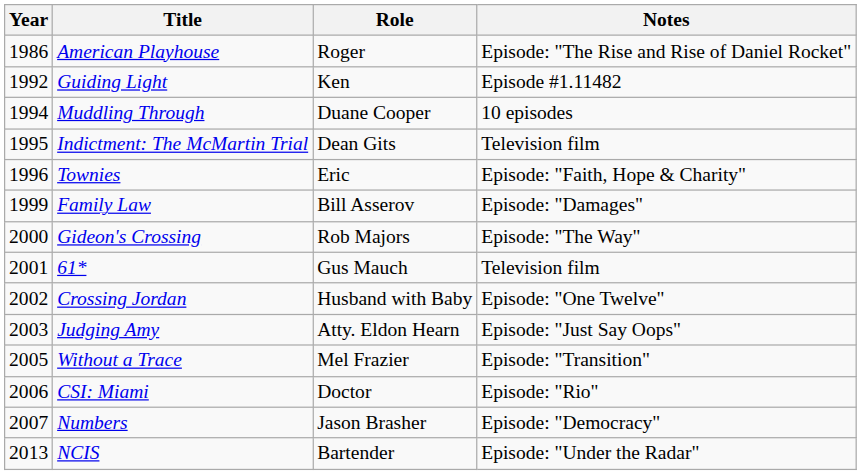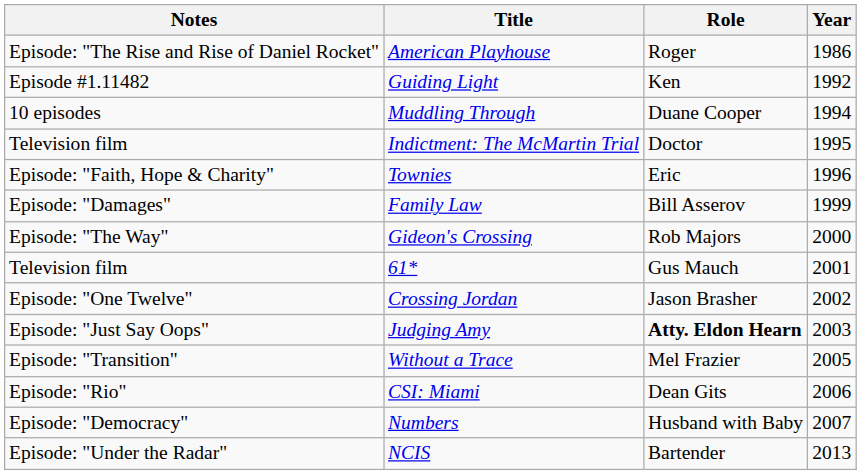 <table class="wikitable sortable">
 <tr>
-<th>Year</th>
+<th>Notes</th>
 <th>Title</th>
 <th>Role</th>
-<th>Notes</th>
+<th>Year</th>
 </tr>
 <tr>
-<td>1986</td>
+<td>Episode: "The Rise and Rise of Daniel Rocket"</td>
 <td><em><a href='#'>American Playhouse</a></em></td>
 <td>Roger</td>
-<td>Episode: "The Rise and Rise of Daniel Rocket"</td>
+<td>1986</td>
 </tr>
 <tr>
-<td>1992</td>
+<td>Episode #1.11482</td>
 <td><em><a href='#'>Guiding Light</a></em></td>
 <td>Ken</td>
-<td>Episode #1.11482</td>
+<td>1992</td>
 </tr>
 <tr>
-<td>1994</td>
+<td>10 episodes</td>
 <td><em><a href='#'>Muddling Through</a></em></td>
 <td>Duane Cooper</td>
-<td>10 episodes</td>
+<td>1994</td>
 </tr>
 <tr>
+<td>Television film</td>
+<td><em><a href='#'>Indictment: The McMartin Trial</a></em></td>
+<td>Doctor</td>
 <td>1995</td>
-<td><em><a href='#'>Indictment: The McMartin Trial</a></em></td>
-<td>Dean Gits</td>
-<td>Television film</td>
 </tr>
 <tr>
-<td>1996</td>
+<td>Episode: "Faith, Hope & Charity"</td>
 <td><em><a href='#'>Townies</a></em></td>
 <td>Eric</td>
-<td>Episode: "Faith, Hope & Charity"</td>
+<td>1996</td>
 </tr>
 <tr>
-<td>1999</td>
+<td>Episode: "Damages"</td>
 <td><a href='#'><em>Family Law</em></a></td>
 <td>Bill Asserov</td>
-<td>Episode: "Damages"</td>
+<td>1999</td>
 </tr>
 <tr>
-<td>2000</td>
+<td>Episode: "The Way"</td>
 <td><em><a href='#'>Gideon's Crossing</a></em></td>
 <td>Rob Majors</td>
-<td>Episode: "The Way"</td>
+<td>2000</td>
 </tr>
 <tr>
-<td>2001</td>
+<td>Television film</td>
 <td><em><a href='#'>61*</a></em></td>
 <td>Gus Mauch</td>
-<td>Television film</td>
+<td>2001</td>
 </tr>
 <tr>
+<td>Episode: "One Twelve"</td>
+<td><em><a href='#'>Crossing Jordan</a></em></td>
+<td>Jason Brasher</td>
 <td>2002</td>
-<td><em><a href='#'>Crossing Jordan</a></em></td>
-<td>Husband with Baby</td>
-<td>Episode: "One Twelve"</td>
 </tr>
 <tr>
+<td>Episode: "Just Say Oops"</td>
+<td><em><a href='#'>Judging Amy</a></em></td>
+<td><strong>Atty. Eldon Hearn</strong></td>
 <td>2003</td>
-<td><em><a href='#'>Judging Amy</a></em></td>
-<td>Atty. Eldon Hearn</td>
-<td>Episode: "Just Say Oops"</td>
 </tr>
 <tr>
-<td>2005</td>
+<td>Episode: "Transition"</td>
 <td><em><a href='#'>Without a Trace</a></em></td>
 <td>Mel Frazier</td>
-<td>Episode: "Transition"</td>
+<td>2005</td>
 </tr>
 <tr>
+<td>Episode: "Rio"</td>
+<td><em><a href='#'>CSI: Miami</a></em></td>
+<td>Dean Gits</td>
 <td>2006</td>
-<td><em><a href='#'>CSI: Miami</a></em></td>
-<td>Doctor</td>
-<td>Episode: "Rio"</td>
 </tr>
 <tr>
+<td>Episode: "Democracy"</td>
+<td><a href='#'><em>Numbers</em></a></td>
+<td>Husband with Baby</td>
 <td>2007</td>
-<td><a href='#'><em>Numbers</em></a></td>
-<td>Jason Brasher</td>
-<td>Episode: "Democracy"</td>
 </tr>
 <tr>
-<td>2013</td>
+<td>Episode: "Under the Radar"</td>
 <td><a href='#'><em>NCIS</em></a></td>
 <td>Bartender</td>
-<td>Episode: "Under the Radar"</td>
+<td>2013</td>
 </tr>
 </table>
